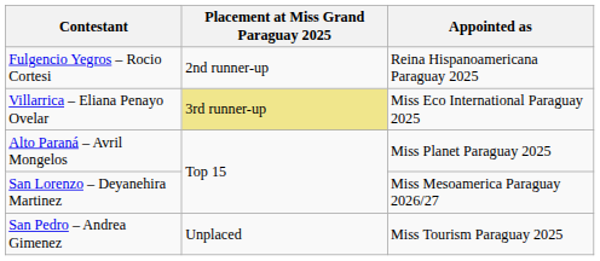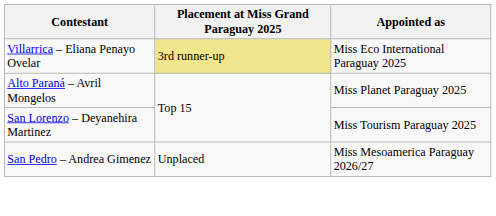 <table class="wikitable col2center col3center" style="font-size: 95%;">
 <tr>
 <th>Contestant</th>
 <th>Placement at Miss Grand Paraguay 2025</th>
 <th>Appointed as</th>
-</tr>
-<tr>
-<td><a href='#'>Fulgencio Yegros</a> – Rocio Cortesi</td>
-<td>2nd runner-up</td>
-<td>Reina Hispanoamericana Paraguay 2025</td>
 </tr>
 <tr>
 <td><a href='#'>Villarrica</a> – Eliana Penayo Ovelar</td>
 <td style="background: khaki;">3rd runner-up</td>
 <td>Miss Eco International Paraguay 2025</td>
 </tr>
 <tr>
 <td><a href='#'>Alto Paraná</a> – Avril Mongelos</td>
 <td rowspan=2>Top 15</td>
 <td>Miss Planet Paraguay 2025</td>
 </tr>
 <tr>
 <td><a href='#'>San Lorenzo</a> – Deyanehira Martinez</td>
-<td>Miss Mesoamerica Paraguay 2026/27</td>
+<td>Miss Tourism Paraguay 2025</td>
 </tr>
 <tr>
 <td><a href='#'>San Pedro</a> – Andrea Gimenez</td>
 <td>Unplaced</td>
-<td>Miss Tourism Paraguay 2025</td>
+<td>Miss Mesoamerica Paraguay 2026/27</td>
 </tr>
 </table>
